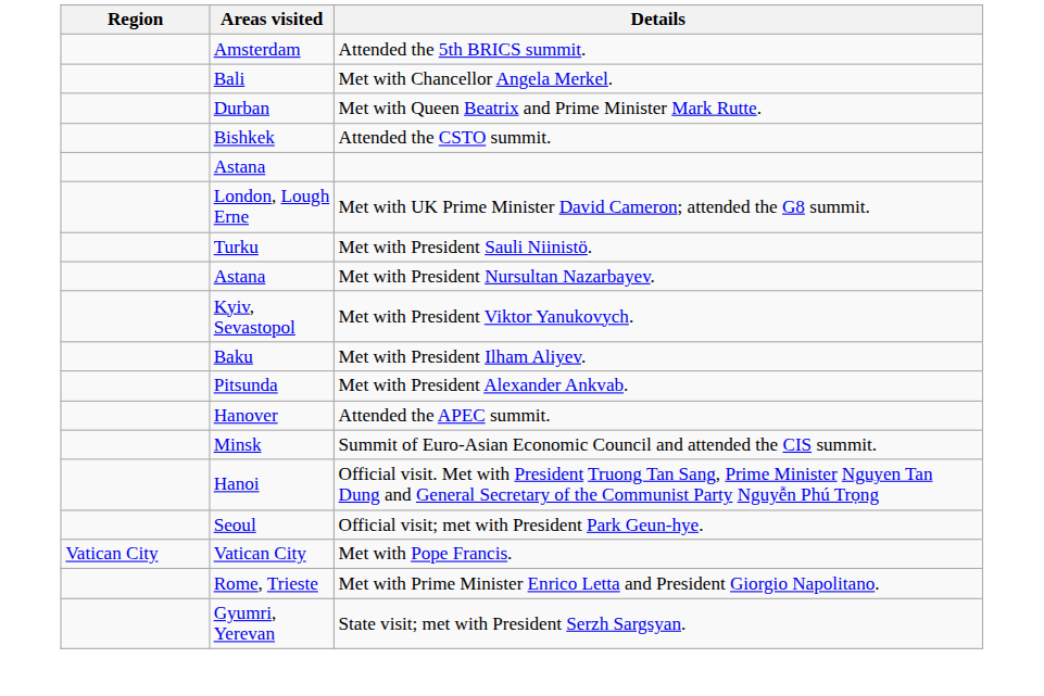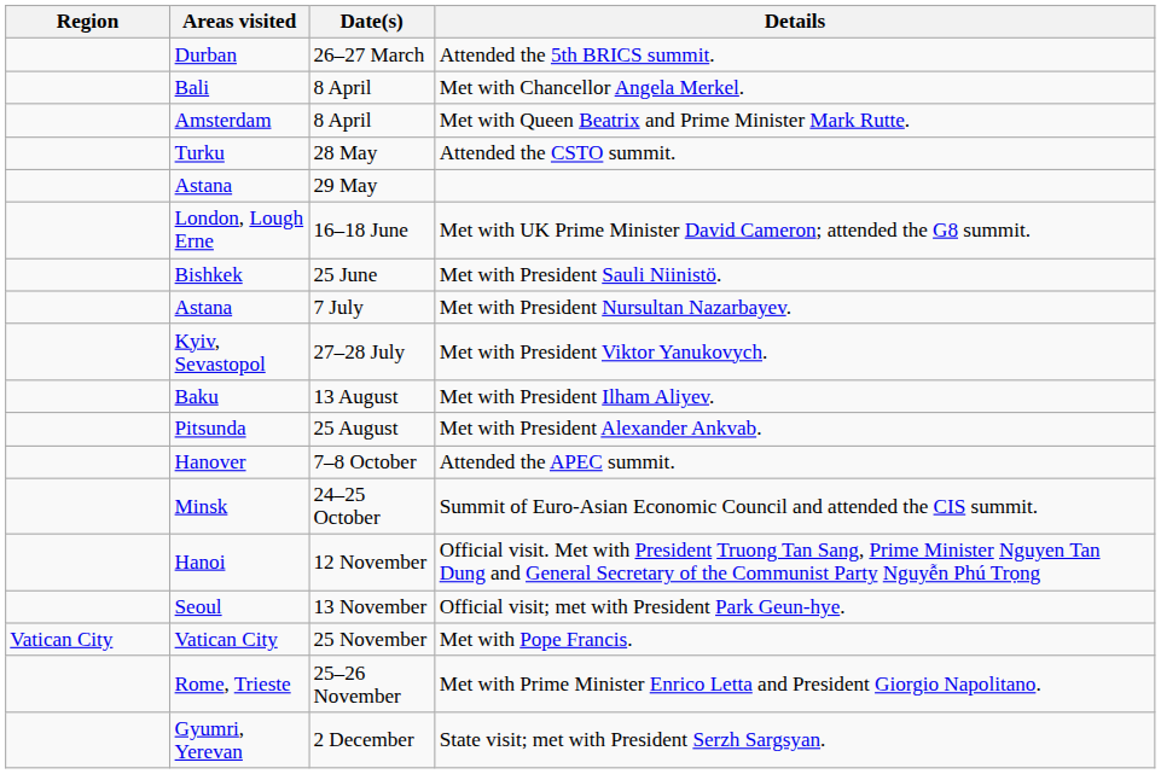 <table class="wikitable sortable outercollapse" style="margin: 1em auto 1em auto">
 <tr>
 <th width=120>Region</th>
 <th width=100>Areas visited</th>
+<th width=90>Date(s)</th>
 <th style="width:550px;" class="unsortable">Details</th>
 </tr>
 <tr>
 <td></td>
-<td><a href='#'>Amsterdam</a></td>
+<td><a href='#'>Durban</a></td>
+<td>26–27 March</td>
 <td>Attended the <a href='#'>5th BRICS summit</a>.</td>
 </tr>
 <tr>
 <td></td>
 <td><a href='#'>Bali</a></td>
+<td>8 April</td>
 <td>Met with Chancellor <a href='#'>Angela Merkel</a>.</td>
 </tr>
 <tr>
 <td></td>
-<td><a href='#'>Durban</a></td>
+<td><a href='#'>Amsterdam</a></td>
+<td>8 April</td>
 <td>Met with Queen <a href='#'>Beatrix</a> and Prime Minister <a href='#'>Mark Rutte</a>.</td>
 </tr>
 <tr>
 <td></td>
-<td><a href='#'>Bishkek</a></td>
+<td><a href='#'>Turku</a></td>
+<td>28 May</td>
 <td>Attended the <a href='#'>CSTO</a> summit.</td>
 </tr>
 <tr>
 <td></td>
 <td><a href='#'>Astana</a></td>
+<td>29 May</td>
 <td></td>
 </tr>
 <tr>
 <td></td>
 <td><a href='#'>London</a>, <a href='#'>Lough Erne</a></td>
+<td>16–18 June</td>
 <td>Met with UK Prime Minister <a href='#'>David Cameron</a>; attended the <a href='#'>G8</a> summit.</td>
 </tr>
 <tr>
 <td></td>
-<td><a href='#'>Turku</a></td>
+<td><a href='#'>Bishkek</a></td>
+<td>25 June</td>
 <td>Met with President <a href='#'>Sauli Niinistö</a>.</td>
 </tr>
 <tr>
 <td></td>
 <td><a href='#'>Astana</a></td>
+<td>7 July</td>
 <td>Met with President <a href='#'>Nursultan Nazarbayev</a>.</td>
 </tr>
 <tr>
 <td></td>
 <td><a href='#'>Kyiv</a>, <a href='#'>Sevastopol</a></td>
+<td>27–28 July</td>
 <td>Met with President <a href='#'>Viktor Yanukovych</a>.</td>
 </tr>
 <tr>
 <td></td>
 <td><a href='#'>Baku</a></td>
+<td>13 August</td>
 <td>Met with President <a href='#'>Ilham Aliyev</a>.</td>
 </tr>
 <tr>
 <td></td>
 <td><a href='#'>Pitsunda</a></td>
+<td>25 August</td>
 <td>Met with President <a href='#'>Alexander Ankvab</a>.</td>
 </tr>
 <tr>
 <td></td>
 <td><a href='#'>Hanover</a></td>
+<td>7–8 October</td>
 <td>Attended the <a href='#'>APEC</a> summit.</td>
 </tr>
 <tr>
 <td></td>
 <td><a href='#'>Minsk</a></td>
+<td>24–25 October</td>
 <td>Summit of Euro-Asian Economic Council and attended the <a href='#'>CIS</a> summit.</td>
 </tr>
 <tr>
 <td></td>
 <td><a href='#'>Hanoi</a></td>
+<td>12 November</td>
 <td>Official visit. Met with <a href='#'>President</a> <a href='#'>Truong Tan Sang</a>, <a href='#'>Prime Minister</a> <a href='#'>Nguyen Tan Dung</a> and <a href='#'>General Secretary of the Communist Party</a> <a href='#'>Nguyễn Phú Trọng</a></td>
 </tr>
 <tr>
 <td></td>
 <td><a href='#'>Seoul</a></td>
+<td>13 November</td>
 <td>Official visit; met with President <a href='#'>Park Geun-hye</a>.</td>
 </tr>
 <tr>
 <td> <a href='#'>Vatican City</a></td>
 <td><a href='#'>Vatican City</a></td>
+<td>25 November</td>
 <td>Met with <a href='#'>Pope Francis</a>.</td>
 </tr>
 <tr>
 <td></td>
 <td><a href='#'>Rome</a>, <a href='#'>Trieste</a></td>
+<td>25–26 November</td>
 <td>Met with Prime Minister <a href='#'>Enrico Letta</a> and President <a href='#'>Giorgio Napolitano</a>.</td>
 </tr>
 <tr>
 <td></td>
 <td><a href='#'>Gyumri</a>, <a href='#'>Yerevan</a></td>
+<td>2 December</td>
 <td>State visit; met with President <a href='#'>Serzh Sargsyan</a>.</td>
 </tr>
 </table>
